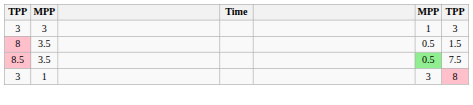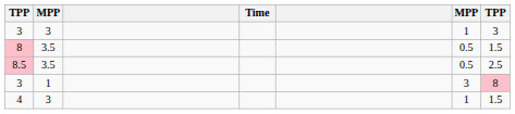 <table class="wikitable" style="text-align: center;" |>
 <tr>
 <th width="35">TPP</th>
 <th width="35">MPP</th>
 <th width="250"></th>
 <th width="45">Time</th>
 <th width="250"></th>
 <th width="35">MPP</th>
 <th width="35">TPP</th>
 </tr>
 <tr>
 <td>3</td>
 <td>3</td>
 <td style="text-align:left;"></td>
 <td></td>
 <td style="text-align:left;"><strong></strong></td>
 <td>1</td>
 <td>3</td>
 </tr>
 <tr>
 <td bgcolor=pink>8</td>
 <td>3.5</td>
 <td style="text-align:left;"></td>
 <td></td>
 <td style="text-align:left;"><strong></strong></td>
 <td>0.5</td>
 <td>1.5</td>
 </tr>
 <tr>
 <td bgcolor=pink>8.5</td>
 <td>3.5</td>
 <td style="text-align:left;"></td>
 <td></td>
 <td style="text-align:left;"><strong></strong></td>
-<td style="background: lightgreen;">0.5</td>
-<td>7.5</td>
+<td>0.5</td>
+<td>2.5</td>
 </tr>
 <tr>
 <td>3</td>
 <td>1</td>
 <td style="text-align:left;"><strong></strong></td>
 <td></td>
 <td style="text-align:left;"></td>
 <td>3</td>
 <td bgcolor=pink>8</td>
 </tr>
+<tr>
+<td>4</td>
+<td>3</td>
+<td style="text-align:left;"></td>
+<td></td>
+<td style="text-align:left;"><strong></strong></td>
+<td>1</td>
+<td>1.5</td>
+</tr>
 </table>
